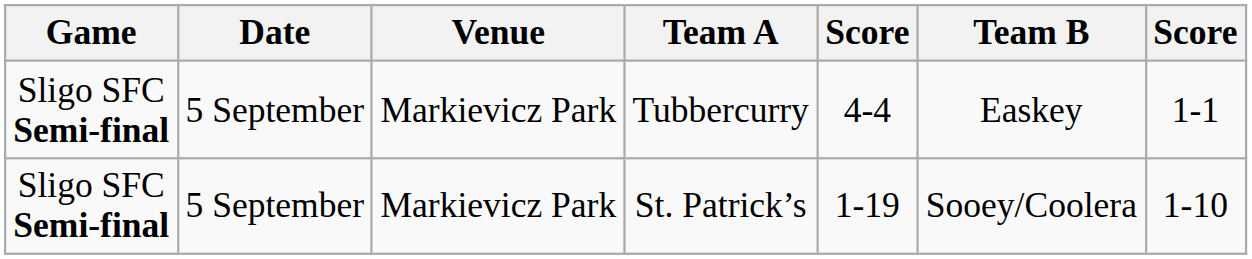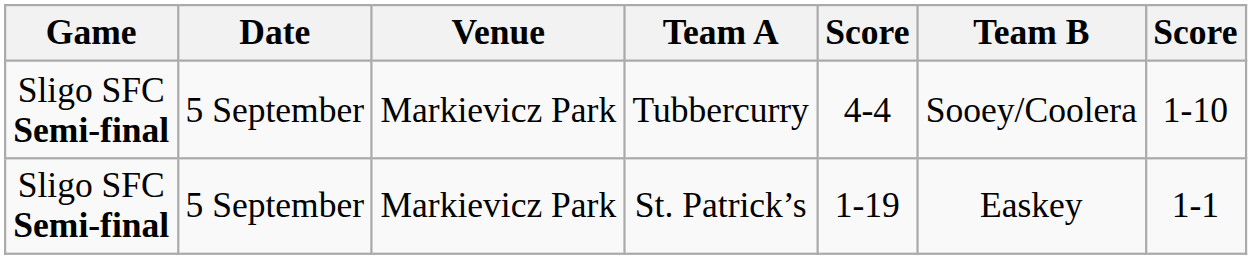 <table class="wikitable">
 <tr>
 <th>Game</th>
 <th>Date</th>
 <th>Venue</th>
 <th>Team A</th>
 <th>Score</th>
 <th>Team B</th>
 <th>Score</th>
 </tr>
 <tr align="center">
 <td>Sligo SFC<br><strong>Semi-final</strong></td>
 <td>5 September</td>
 <td>Markievicz Park</td>
 <td>Tubbercurry</td>
 <td>4-4</td>
-<td>Easkey</td>
-<td>1-1</td>
+<td>Sooey/Coolera</td>
+<td>1-10</td>
 </tr>
 <tr align="center">
 <td>Sligo SFC<br><strong>Semi-final</strong></td>
 <td>5 September</td>
 <td>Markievicz Park</td>
 <td>St. Patrick’s</td>
 <td>1-19</td>
-<td>Sooey/Coolera</td>
-<td>1-10</td>
+<td>Easkey</td>
+<td>1-1</td>
 </tr>
 </table>
